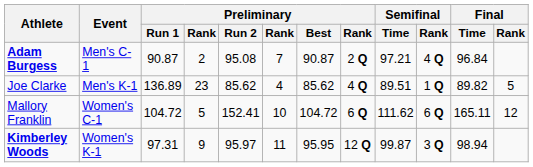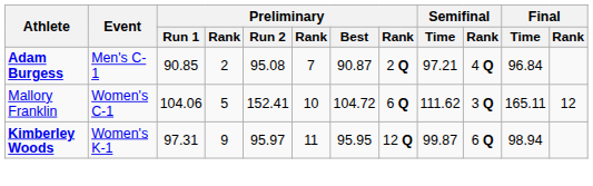 <table class=wikitable style=font-size:90%;text-align:center>
 <tr>
 <th rowspan=2>Athlete</th>
 <th rowspan=2>Event</th>
 <th colspan=6>Preliminary</th>
 <th colspan=2>Semifinal</th>
 <th colspan=2>Final</th>
 </tr>
 <tr style=font-size:95%>
 <th>Run 1</th>
 <th>Rank</th>
 <th>Run 2</th>
 <th>Rank</th>
 <th>Best</th>
 <th>Rank</th>
 <th>Time</th>
 <th>Rank</th>
 <th>Time</th>
 <th>Rank</th>
 </tr>
 <tr>
 <td align=left><strong><a href='#'>Adam Burgess</a></strong></td>
 <td align=left><a href='#'>Men's C-1</a></td>
-<td>90.87</td>
+<td>90.85</td>
 <td>2</td>
 <td>95.08</td>
 <td>7</td>
 <td>90.87</td>
 <td>2 <strong>Q</strong></td>
 <td>97.21</td>
 <td>4 <strong>Q</strong></td>
 <td>96.84</td>
 <td></td>
 </tr>
 <tr>
-<td align=left><a href='#'>Joe Clarke</a></td>
-<td align=left><a href='#'>Men's K-1</a></td>
-<td>136.89</td>
-<td>23</td>
-<td>85.62</td>
-<td>4</td>
-<td>85.62</td>
-<td>4 <strong>Q</strong></td>
-<td>89.51</td>
-<td>1 <strong>Q</strong></td>
-<td>89.82</td>
-<td>5</td>
-</tr>
-<tr>
 <td align=left><a href='#'>Mallory Franklin</a></td>
 <td align=left><a href='#'>Women's C-1</a></td>
-<td>104.72</td>
+<td>104.06</td>
 <td>5</td>
 <td>152.41</td>
 <td>10</td>
 <td>104.72</td>
 <td>6 <strong>Q</strong></td>
 <td>111.62</td>
-<td>6 <strong>Q</strong></td>
+<td>3 <strong>Q</strong></td>
 <td>165.11</td>
 <td>12</td>
 </tr>
 <tr>
 <td align=left><strong><a href='#'>Kimberley Woods</a></strong></td>
 <td align=left><a href='#'>Women's K-1</a></td>
 <td>97.31</td>
 <td>9</td>
 <td>95.97</td>
 <td>11</td>
 <td>95.95</td>
 <td>12 <strong>Q</strong></td>
 <td>99.87</td>
-<td>3 <strong>Q</strong></td>
+<td>6 <strong>Q</strong></td>
 <td>98.94</td>
 <td></td>
 </tr>
 </table>
